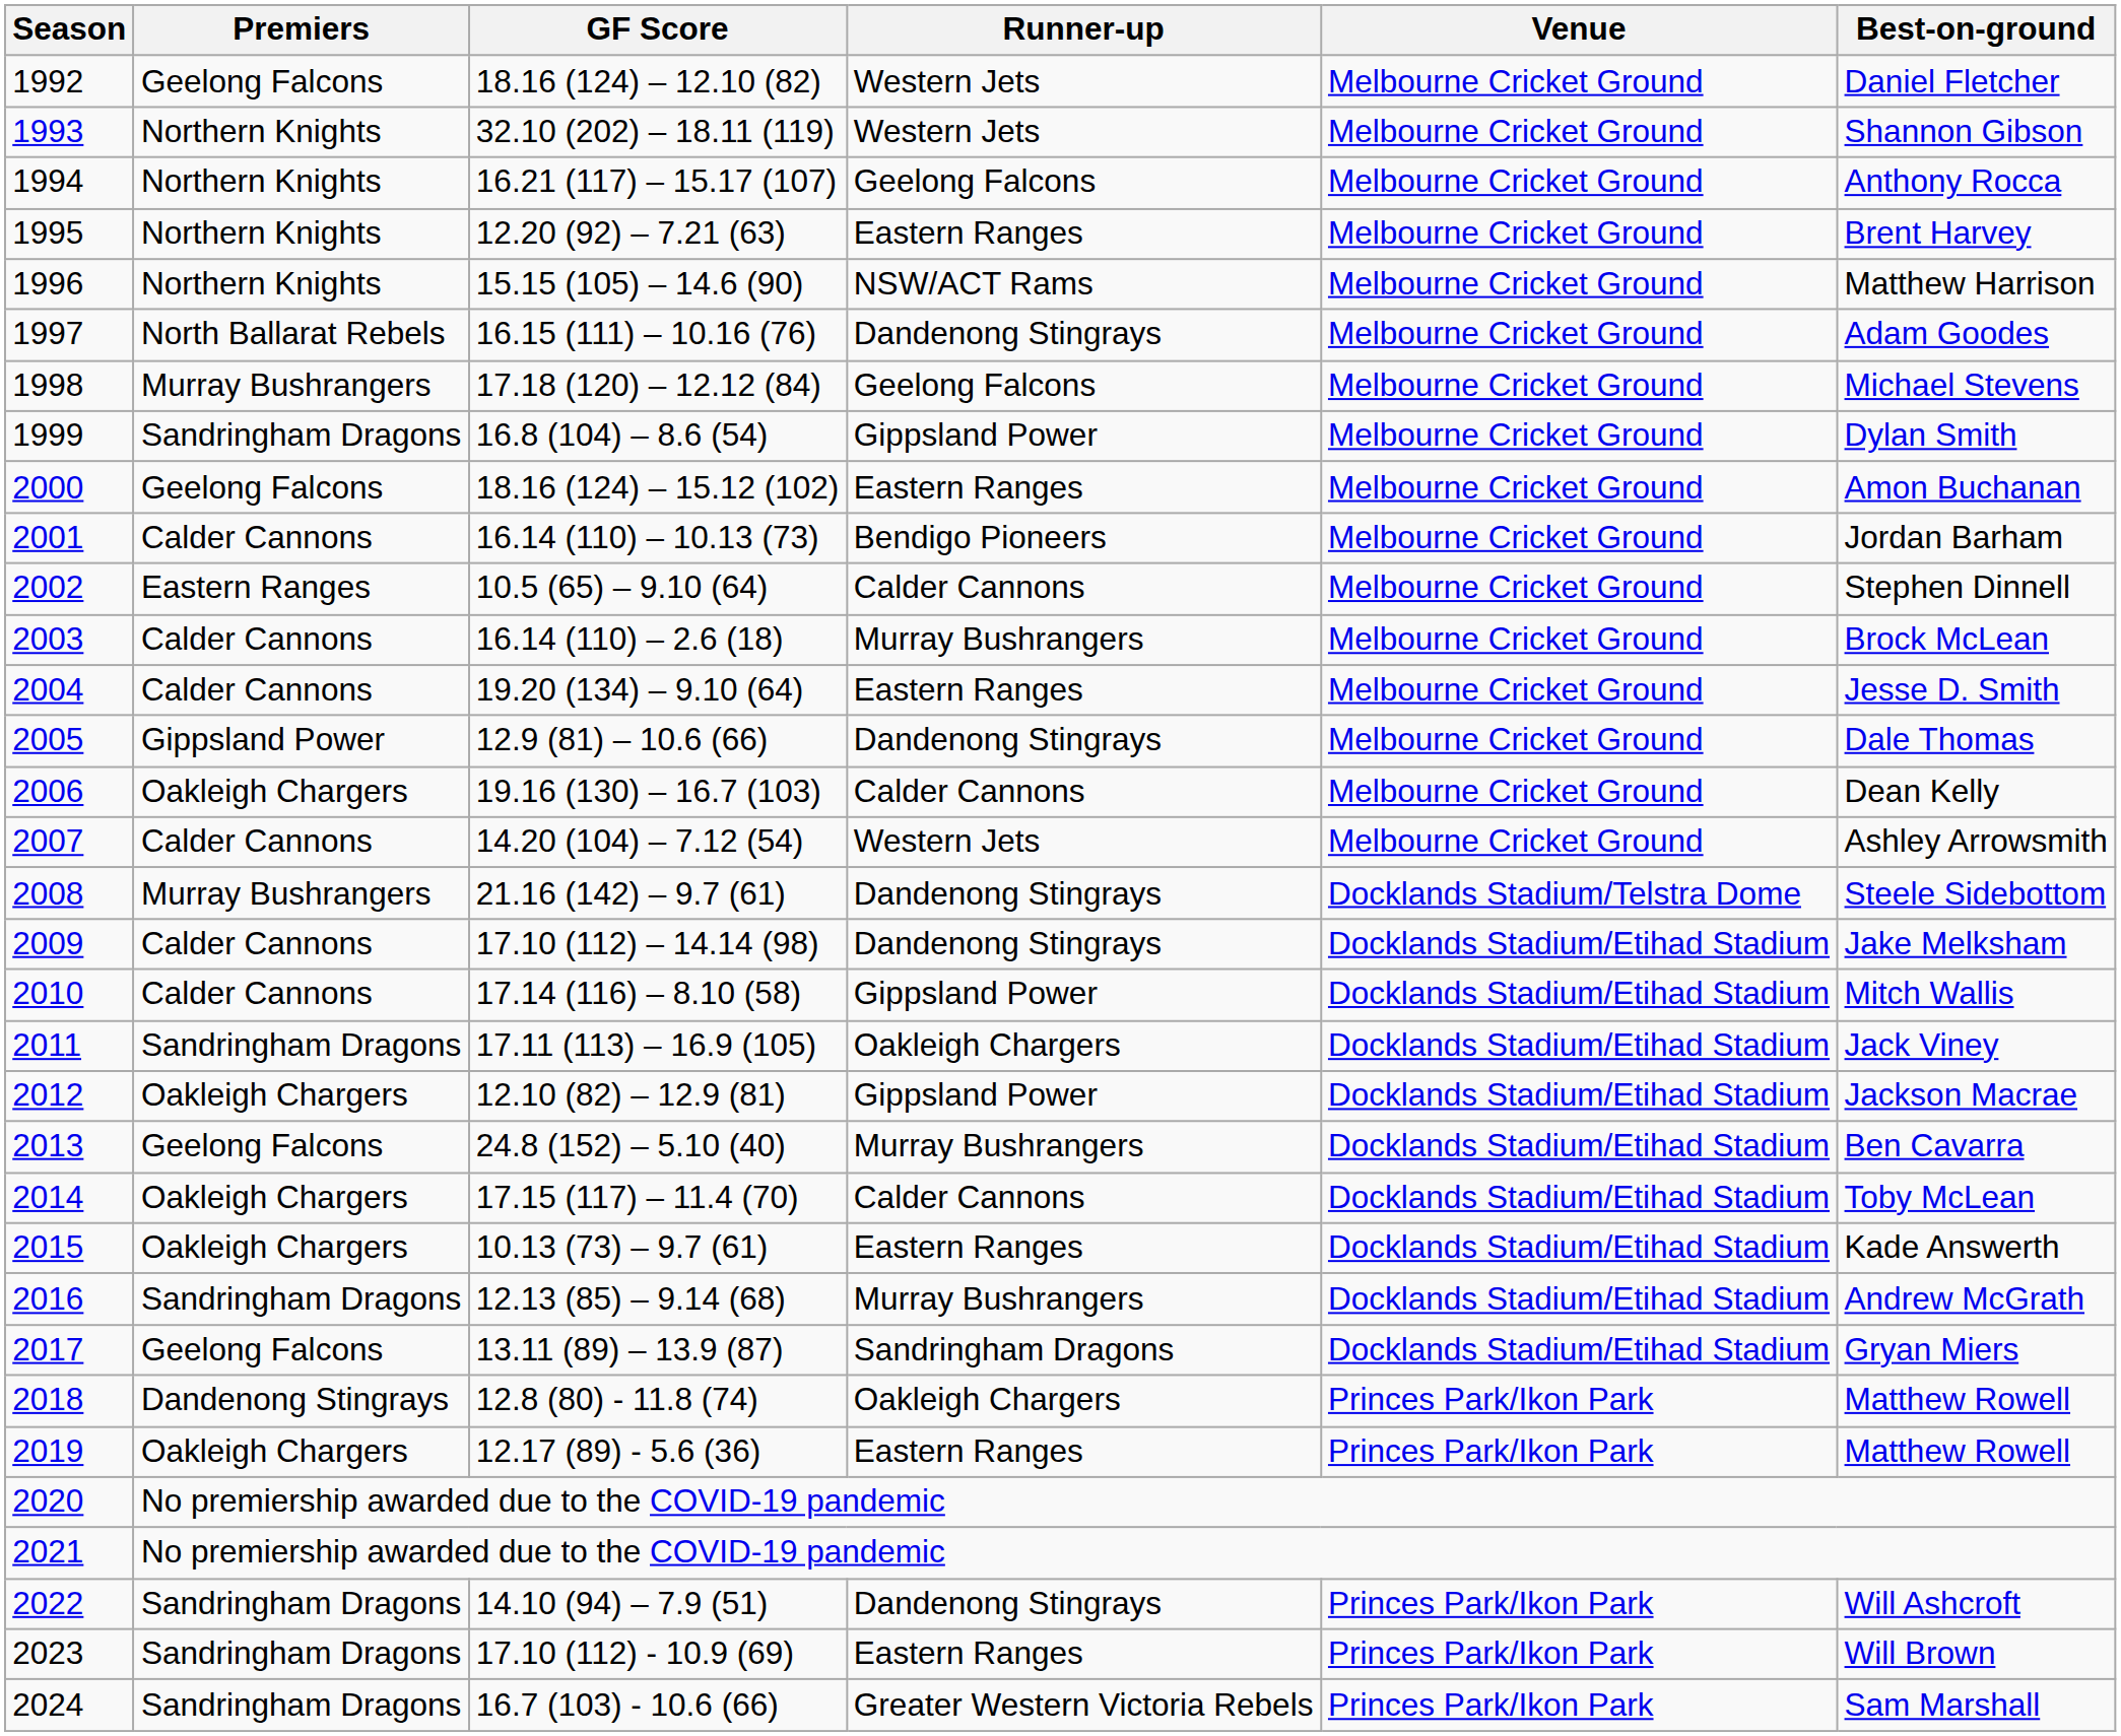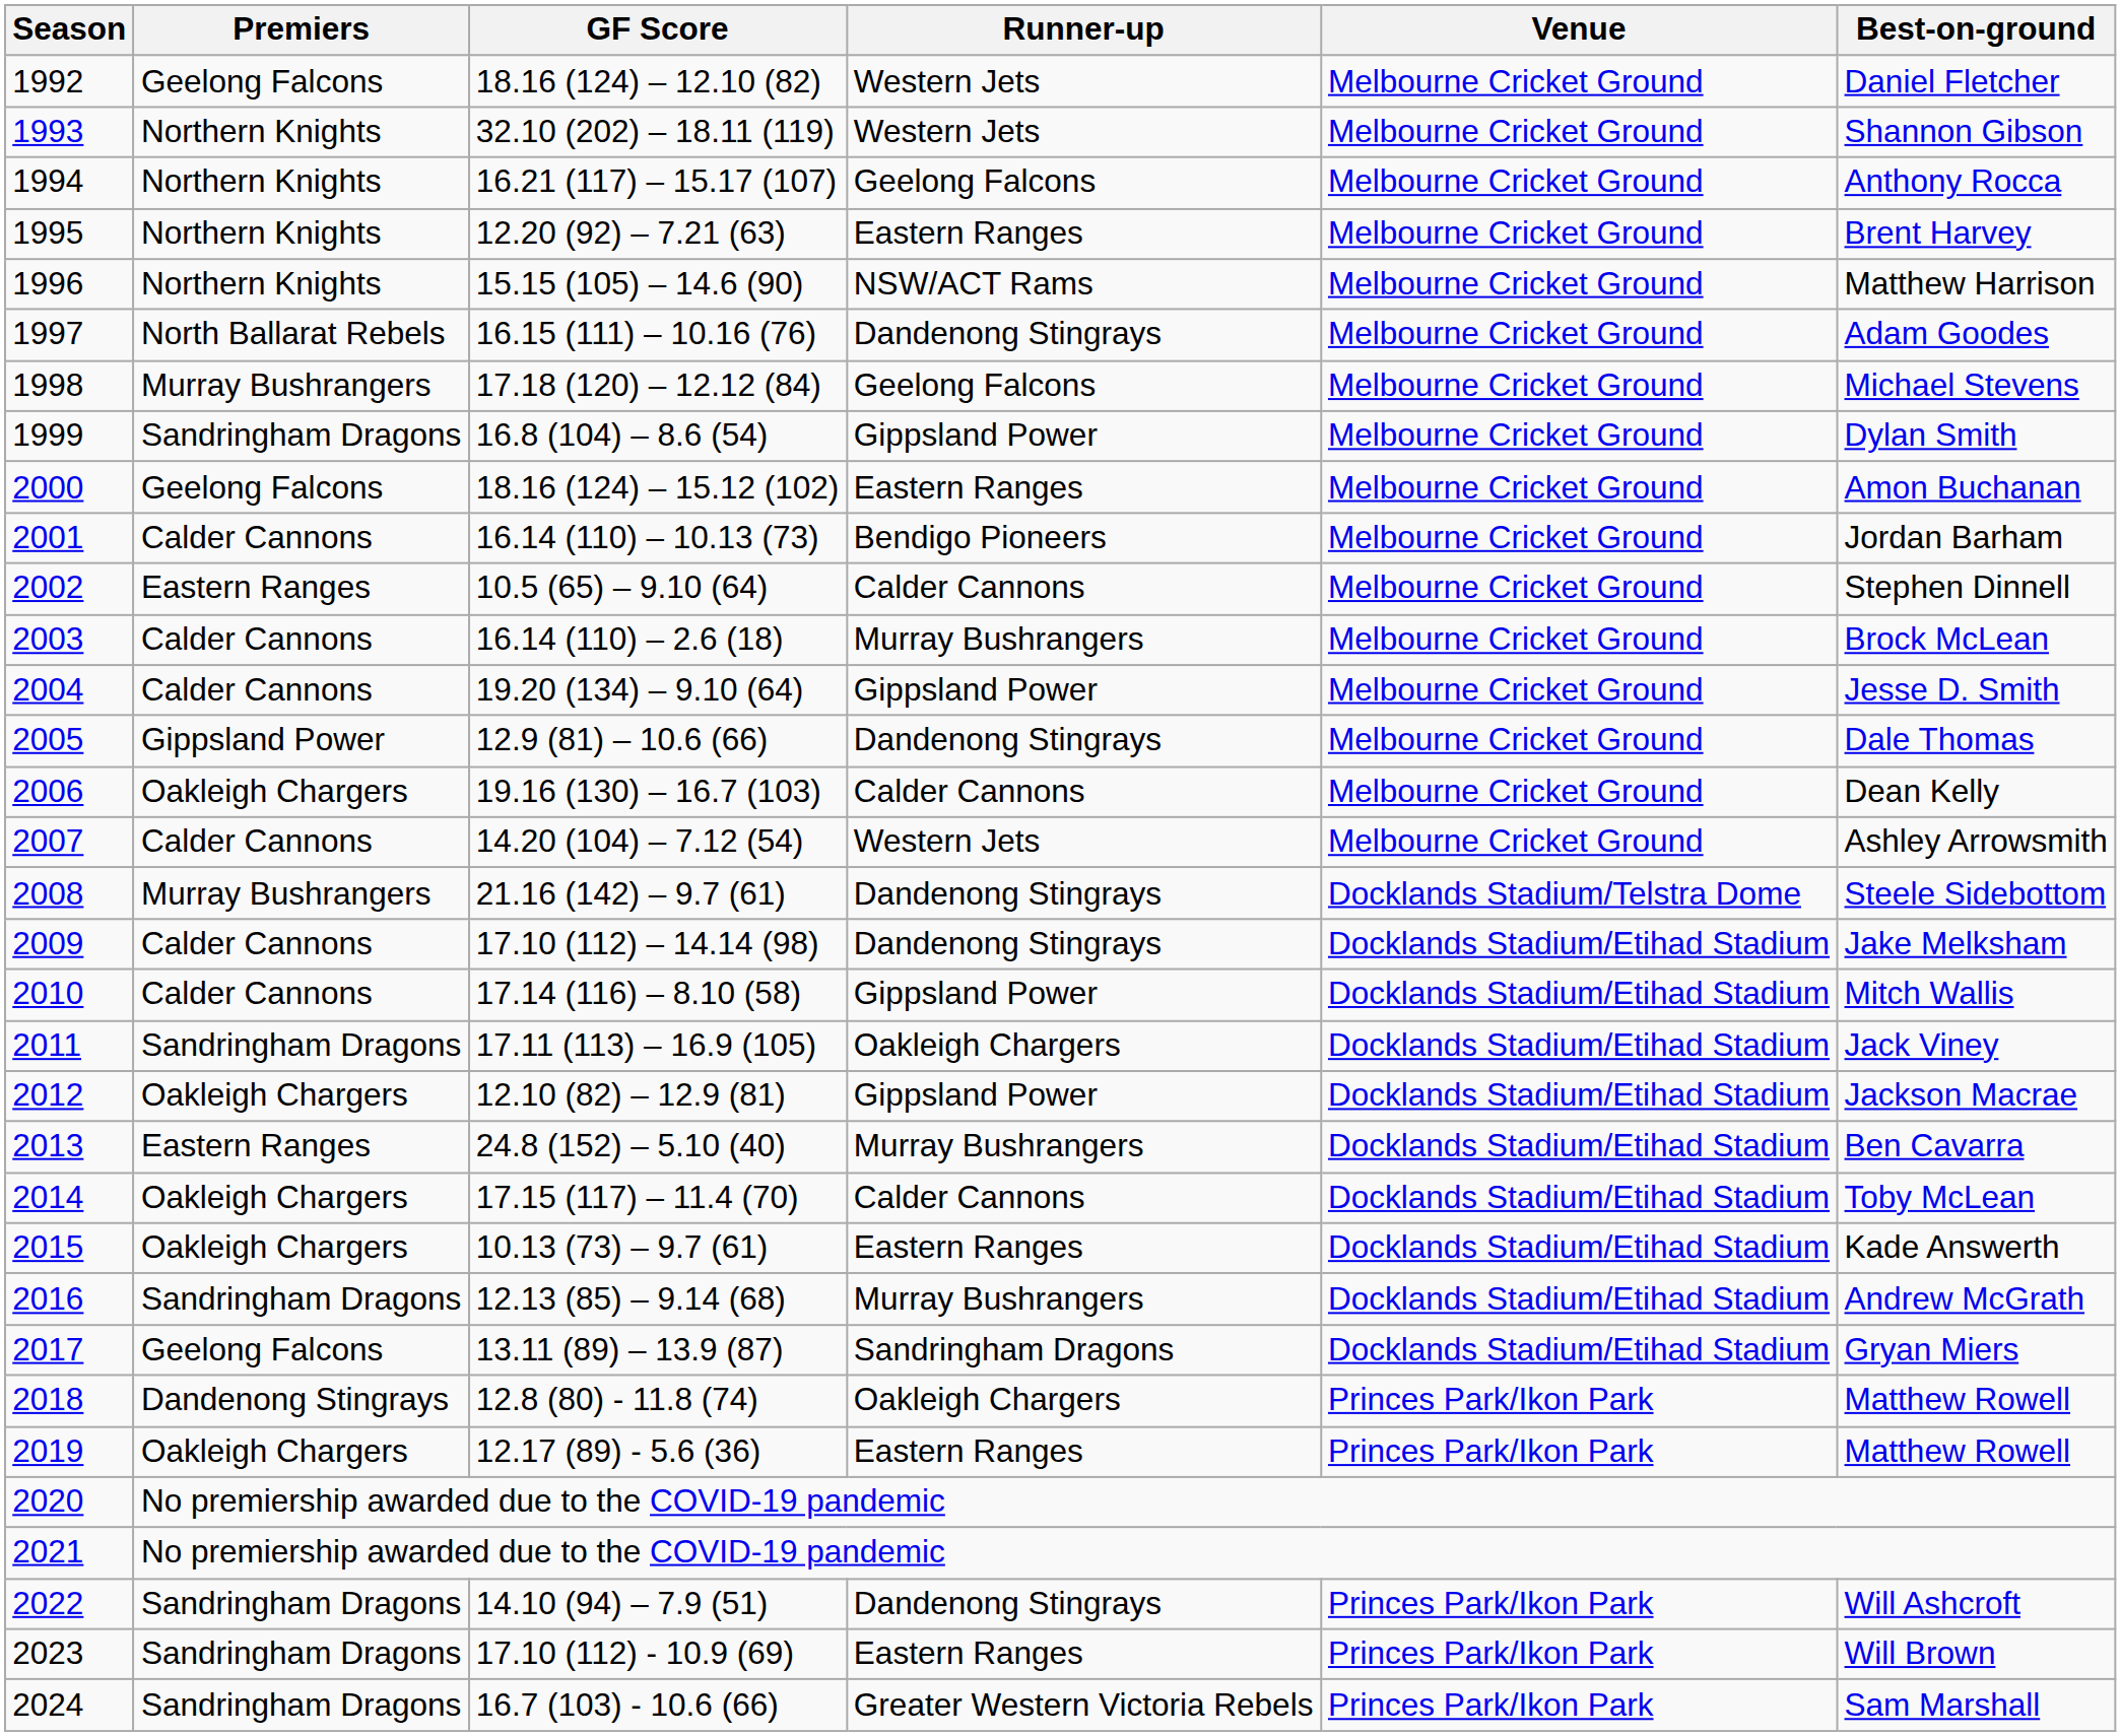 <table class="wikitable" style="text-align:left;">
 <tr style="background:#efefef;">
 <th>Season</th>
 <th>Premiers</th>
 <th>GF Score</th>
 <th>Runner-up</th>
 <th>Venue</th>
 <th>Best-on-ground</th>
 </tr>
 <tr>
 <td>1992</td>
 <td>Geelong Falcons</td>
 <td>18.16 (124) – 12.10 (82)</td>
 <td>Western Jets</td>
 <td><a href='#'>Melbourne Cricket Ground</a></td>
 <td><a href='#'>Daniel Fletcher</a></td>
 </tr>
 <tr>
 <td><a href='#'>1993</a></td>
 <td>Northern Knights</td>
 <td>32.10 (202) – 18.11 (119)</td>
 <td>Western Jets</td>
 <td><a href='#'>Melbourne Cricket Ground</a></td>
 <td><a href='#'>Shannon Gibson</a></td>
 </tr>
 <tr>
 <td>1994</td>
 <td>Northern Knights</td>
 <td>16.21 (117) – 15.17 (107)</td>
 <td>Geelong Falcons</td>
 <td><a href='#'>Melbourne Cricket Ground</a></td>
 <td><a href='#'>Anthony Rocca</a></td>
 </tr>
 <tr>
 <td>1995</td>
 <td>Northern Knights</td>
 <td>12.20 (92) – 7.21 (63)</td>
 <td>Eastern Ranges</td>
 <td><a href='#'>Melbourne Cricket Ground</a></td>
 <td><a href='#'>Brent Harvey</a></td>
 </tr>
 <tr>
 <td>1996</td>
 <td>Northern Knights</td>
 <td>15.15 (105) – 14.6 (90)</td>
 <td>NSW/ACT Rams</td>
 <td><a href='#'>Melbourne Cricket Ground</a></td>
 <td>Matthew Harrison</td>
 </tr>
 <tr>
 <td>1997</td>
 <td>North Ballarat Rebels</td>
 <td>16.15 (111) – 10.16 (76)</td>
 <td>Dandenong Stingrays</td>
 <td><a href='#'>Melbourne Cricket Ground</a></td>
 <td><a href='#'>Adam Goodes</a></td>
 </tr>
 <tr>
 <td>1998</td>
 <td>Murray Bushrangers</td>
 <td>17.18 (120) – 12.12 (84)</td>
 <td>Geelong Falcons</td>
 <td><a href='#'>Melbourne Cricket Ground</a></td>
 <td><a href='#'>Michael Stevens</a></td>
 </tr>
 <tr>
 <td>1999</td>
 <td>Sandringham Dragons</td>
 <td>16.8 (104) – 8.6 (54)</td>
 <td>Gippsland Power</td>
 <td><a href='#'>Melbourne Cricket Ground</a></td>
 <td><a href='#'>Dylan Smith</a></td>
 </tr>
 <tr>
 <td><a href='#'>2000</a></td>
 <td>Geelong Falcons</td>
 <td>18.16 (124) – 15.12 (102)</td>
 <td>Eastern Ranges</td>
 <td><a href='#'>Melbourne Cricket Ground</a></td>
 <td><a href='#'>Amon Buchanan</a></td>
 </tr>
 <tr>
 <td><a href='#'>2001</a></td>
 <td>Calder Cannons</td>
 <td>16.14 (110) – 10.13 (73)</td>
 <td>Bendigo Pioneers</td>
 <td><a href='#'>Melbourne Cricket Ground</a></td>
 <td>Jordan Barham</td>
 </tr>
 <tr>
 <td><a href='#'>2002</a></td>
 <td>Eastern Ranges</td>
 <td>10.5 (65) – 9.10 (64)</td>
 <td>Calder Cannons</td>
 <td><a href='#'>Melbourne Cricket Ground</a></td>
 <td>Stephen Dinnell</td>
 </tr>
 <tr>
 <td><a href='#'>2003</a></td>
 <td>Calder Cannons</td>
 <td>16.14 (110) – 2.6 (18)</td>
 <td>Murray Bushrangers</td>
 <td><a href='#'>Melbourne Cricket Ground</a></td>
 <td><a href='#'>Brock McLean</a></td>
 </tr>
 <tr>
 <td><a href='#'>2004</a></td>
 <td>Calder Cannons</td>
 <td>19.20 (134) – 9.10 (64)</td>
-<td>Eastern Ranges</td>
+<td>Gippsland Power</td>
 <td><a href='#'>Melbourne Cricket Ground</a></td>
 <td><a href='#'>Jesse D. Smith</a></td>
 </tr>
 <tr>
 <td><a href='#'>2005</a></td>
 <td>Gippsland Power</td>
 <td>12.9 (81) – 10.6 (66)</td>
 <td>Dandenong Stingrays</td>
 <td><a href='#'>Melbourne Cricket Ground</a></td>
 <td><a href='#'>Dale Thomas</a></td>
 </tr>
 <tr>
 <td><a href='#'>2006</a></td>
 <td>Oakleigh Chargers</td>
 <td>19.16 (130) – 16.7 (103)</td>
 <td>Calder Cannons</td>
 <td><a href='#'>Melbourne Cricket Ground</a></td>
 <td>Dean Kelly</td>
 </tr>
 <tr>
 <td><a href='#'>2007</a></td>
 <td>Calder Cannons</td>
 <td>14.20 (104) – 7.12 (54)</td>
 <td>Western Jets</td>
 <td><a href='#'>Melbourne Cricket Ground</a></td>
 <td>Ashley Arrowsmith</td>
 </tr>
 <tr>
 <td><a href='#'>2008</a></td>
 <td>Murray Bushrangers</td>
 <td>21.16 (142) – 9.7 (61)</td>
 <td>Dandenong Stingrays</td>
 <td><a href='#'>Docklands Stadium/Telstra Dome</a></td>
 <td><a href='#'>Steele Sidebottom</a></td>
 </tr>
 <tr>
 <td><a href='#'>2009</a></td>
 <td>Calder Cannons</td>
 <td>17.10 (112) – 14.14 (98)</td>
 <td>Dandenong Stingrays</td>
 <td><a href='#'>Docklands Stadium/Etihad Stadium</a></td>
 <td><a href='#'>Jake Melksham</a></td>
 </tr>
 <tr>
 <td><a href='#'>2010</a></td>
 <td>Calder Cannons</td>
 <td>17.14 (116) – 8.10 (58)</td>
 <td>Gippsland Power</td>
 <td><a href='#'>Docklands Stadium/Etihad Stadium</a></td>
 <td><a href='#'>Mitch Wallis</a></td>
 </tr>
 <tr>
 <td><a href='#'>2011</a></td>
 <td>Sandringham Dragons</td>
 <td>17.11 (113) – 16.9 (105)</td>
 <td>Oakleigh Chargers</td>
 <td><a href='#'>Docklands Stadium/Etihad Stadium</a></td>
 <td><a href='#'>Jack Viney</a></td>
 </tr>
 <tr>
 <td><a href='#'>2012</a></td>
 <td>Oakleigh Chargers</td>
 <td>12.10 (82) – 12.9 (81)</td>
 <td>Gippsland Power</td>
 <td><a href='#'>Docklands Stadium/Etihad Stadium</a></td>
 <td><a href='#'>Jackson Macrae</a></td>
 </tr>
 <tr>
 <td><a href='#'>2013</a></td>
-<td>Geelong Falcons</td>
+<td>Eastern Ranges</td>
 <td>24.8 (152) – 5.10 (40)</td>
 <td>Murray Bushrangers</td>
 <td><a href='#'>Docklands Stadium/Etihad Stadium</a></td>
 <td><a href='#'>Ben Cavarra</a></td>
 </tr>
 <tr>
 <td><a href='#'>2014</a></td>
 <td>Oakleigh Chargers</td>
 <td>17.15 (117) – 11.4 (70)</td>
 <td>Calder Cannons</td>
 <td><a href='#'>Docklands Stadium/Etihad Stadium</a></td>
 <td><a href='#'>Toby McLean</a></td>
 </tr>
 <tr>
 <td><a href='#'>2015</a></td>
 <td>Oakleigh Chargers</td>
 <td>10.13 (73) – 9.7 (61)</td>
 <td>Eastern Ranges</td>
 <td><a href='#'>Docklands Stadium/Etihad Stadium</a></td>
 <td>Kade Answerth</td>
 </tr>
 <tr>
 <td><a href='#'>2016</a></td>
 <td>Sandringham Dragons</td>
 <td>12.13 (85) – 9.14 (68)</td>
 <td>Murray Bushrangers</td>
 <td><a href='#'>Docklands Stadium/Etihad Stadium</a></td>
 <td><a href='#'>Andrew McGrath</a></td>
 </tr>
 <tr>
 <td><a href='#'>2017</a></td>
 <td>Geelong Falcons</td>
 <td>13.11 (89) – 13.9 (87)</td>
 <td>Sandringham Dragons</td>
 <td><a href='#'>Docklands Stadium/Etihad Stadium</a></td>
 <td><a href='#'>Gryan Miers</a></td>
 </tr>
 <tr>
 <td><a href='#'>2018</a></td>
 <td>Dandenong Stingrays</td>
 <td>12.8 (80) - 11.8 (74)</td>
 <td>Oakleigh Chargers</td>
 <td><a href='#'>Princes Park/Ikon Park</a></td>
 <td><a href='#'>Matthew Rowell</a></td>
 </tr>
 <tr>
 <td><a href='#'>2019</a></td>
 <td>Oakleigh Chargers</td>
 <td>12.17 (89) - 5.6 (36)</td>
 <td>Eastern Ranges</td>
 <td><a href='#'>Princes Park/Ikon Park</a></td>
 <td><a href='#'>Matthew Rowell</a></td>
 </tr>
 <tr>
 <td><a href='#'>2020</a></td>
 <td colspan=5>No premiership awarded due to the <a href='#'>COVID-19 pandemic</a></td>
 </tr>
 <tr>
 <td><a href='#'>2021</a></td>
 <td colspan=5>No premiership awarded due to the <a href='#'>COVID-19 pandemic</a></td>
 </tr>
 <tr>
 <td><a href='#'>2022</a></td>
 <td>Sandringham Dragons</td>
 <td>14.10 (94) – 7.9 (51)</td>
 <td>Dandenong Stingrays</td>
 <td><a href='#'>Princes Park/Ikon Park</a></td>
 <td><a href='#'>Will Ashcroft</a></td>
 </tr>
 <tr>
 <td>2023</td>
 <td>Sandringham Dragons</td>
 <td>17.10 (112) - 10.9 (69)</td>
 <td>Eastern Ranges</td>
 <td><a href='#'>Princes Park/Ikon Park</a></td>
 <td><a href='#'>Will Brown</a></td>
 </tr>
 <tr>
 <td>2024</td>
 <td>Sandringham Dragons</td>
 <td>16.7 (103) - 10.6 (66)</td>
 <td>Greater Western Victoria Rebels</td>
 <td><a href='#'>Princes Park/Ikon Park</a></td>
 <td><a href='#'>Sam Marshall</a></td>
 </tr>
 </table>
